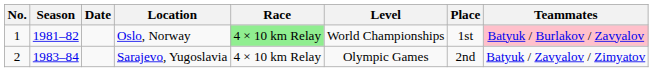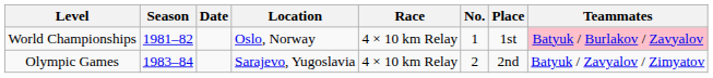 <table class="wikitable sortable" style="text-align: center;">
 <tr>
-<th scope="col">No.</th>
+<th scope="col">Level</th>
 <th scope="col">Season</th>
 <th scope="col">Date</th>
 <th scope="col">Location</th>
 <th scope="col">Race</th>
-<th scope="col">Level</th>
+<th scope="col">No.</th>
 <th scope="col">Place</th>
 <th scope="col">Teammates</th>
 </tr>
 <tr>
-<td>1</td>
+<td>World Championships</td>
 <td><a href='#'>1981–82</a></td>
 <td style="text-align: right;"></td>
 <td style="text-align: left;"> <a href='#'>Oslo</a>, Norway</td>
-<td style="background: lightgreen;">4 × 10 km Relay</td>
-<td>World Championships</td>
+<td>4 × 10 km Relay</td>
+<td>1</td>
 <td>1st</td>
 <td style="background: pink;"><a href='#'>Batyuk</a> / <a href='#'>Burlakov</a> / <a href='#'>Zavyalov</a></td>
 </tr>
 <tr>
-<td>2</td>
+<td>Olympic Games</td>
 <td><a href='#'>1983–84</a></td>
 <td style="text-align: right;"></td>
 <td style="text-align: left;"> <a href='#'>Sarajevo</a>, Yugoslavia</td>
 <td>4 × 10 km Relay</td>
-<td>Olympic Games</td>
+<td>2</td>
 <td>2nd</td>
 <td><a href='#'>Batyuk</a> / <a href='#'>Zavyalov</a> / <a href='#'>Zimyatov</a></td>
 </tr>
 </table>
